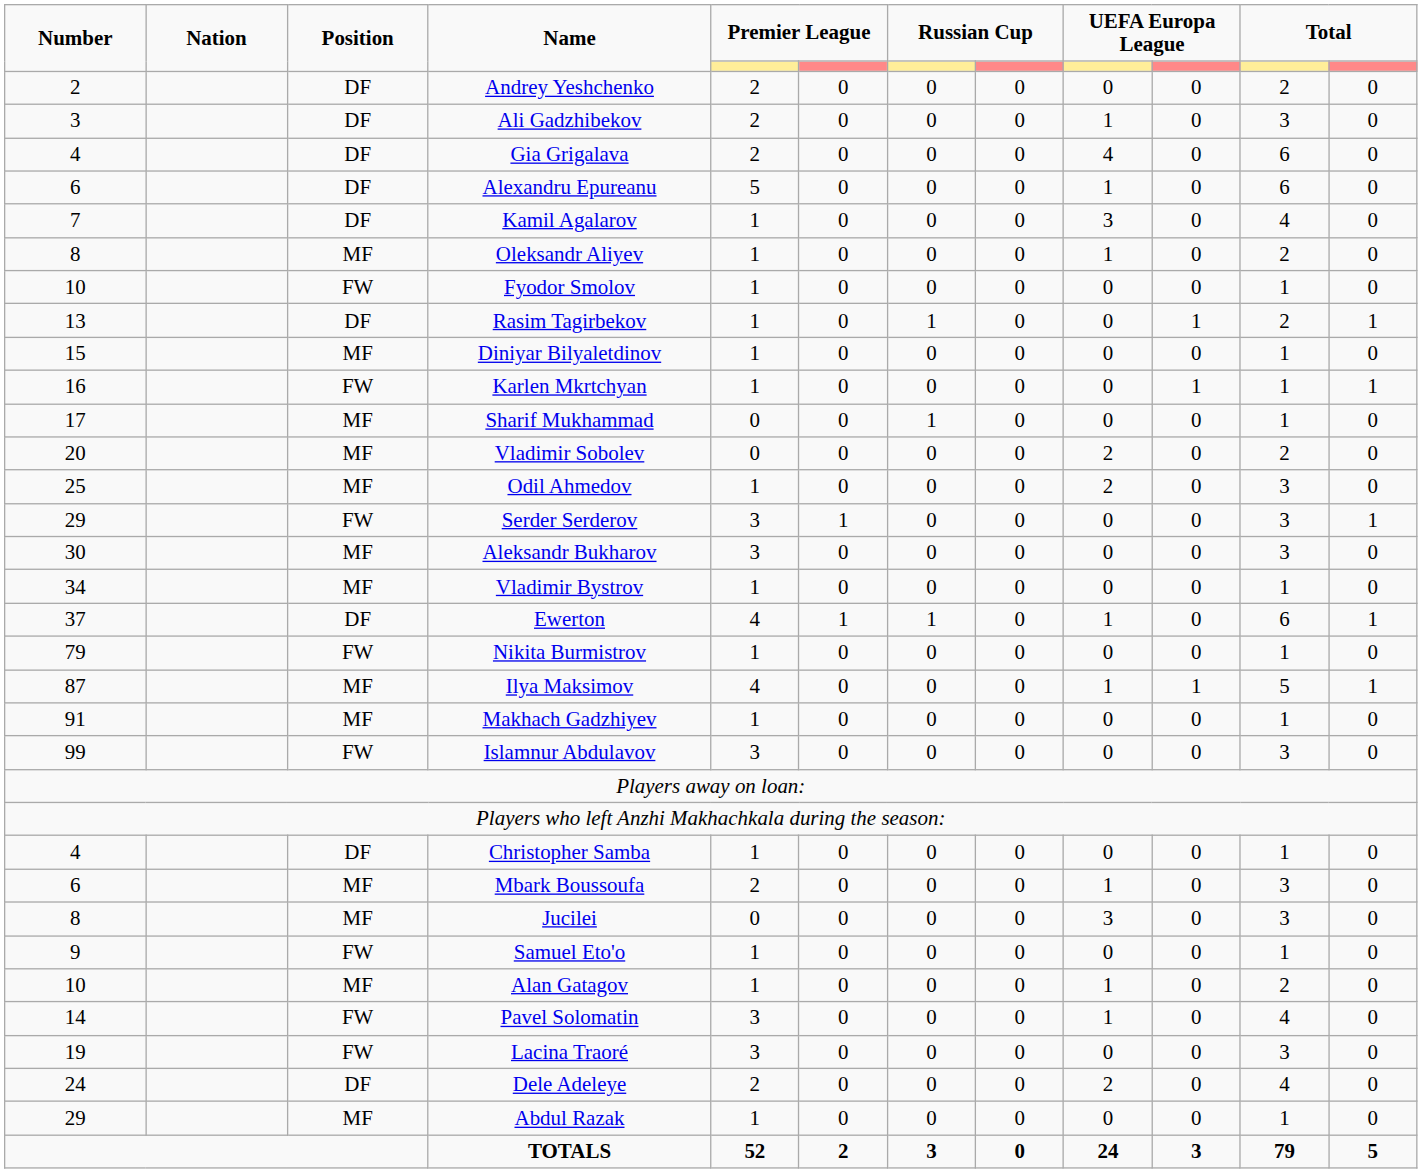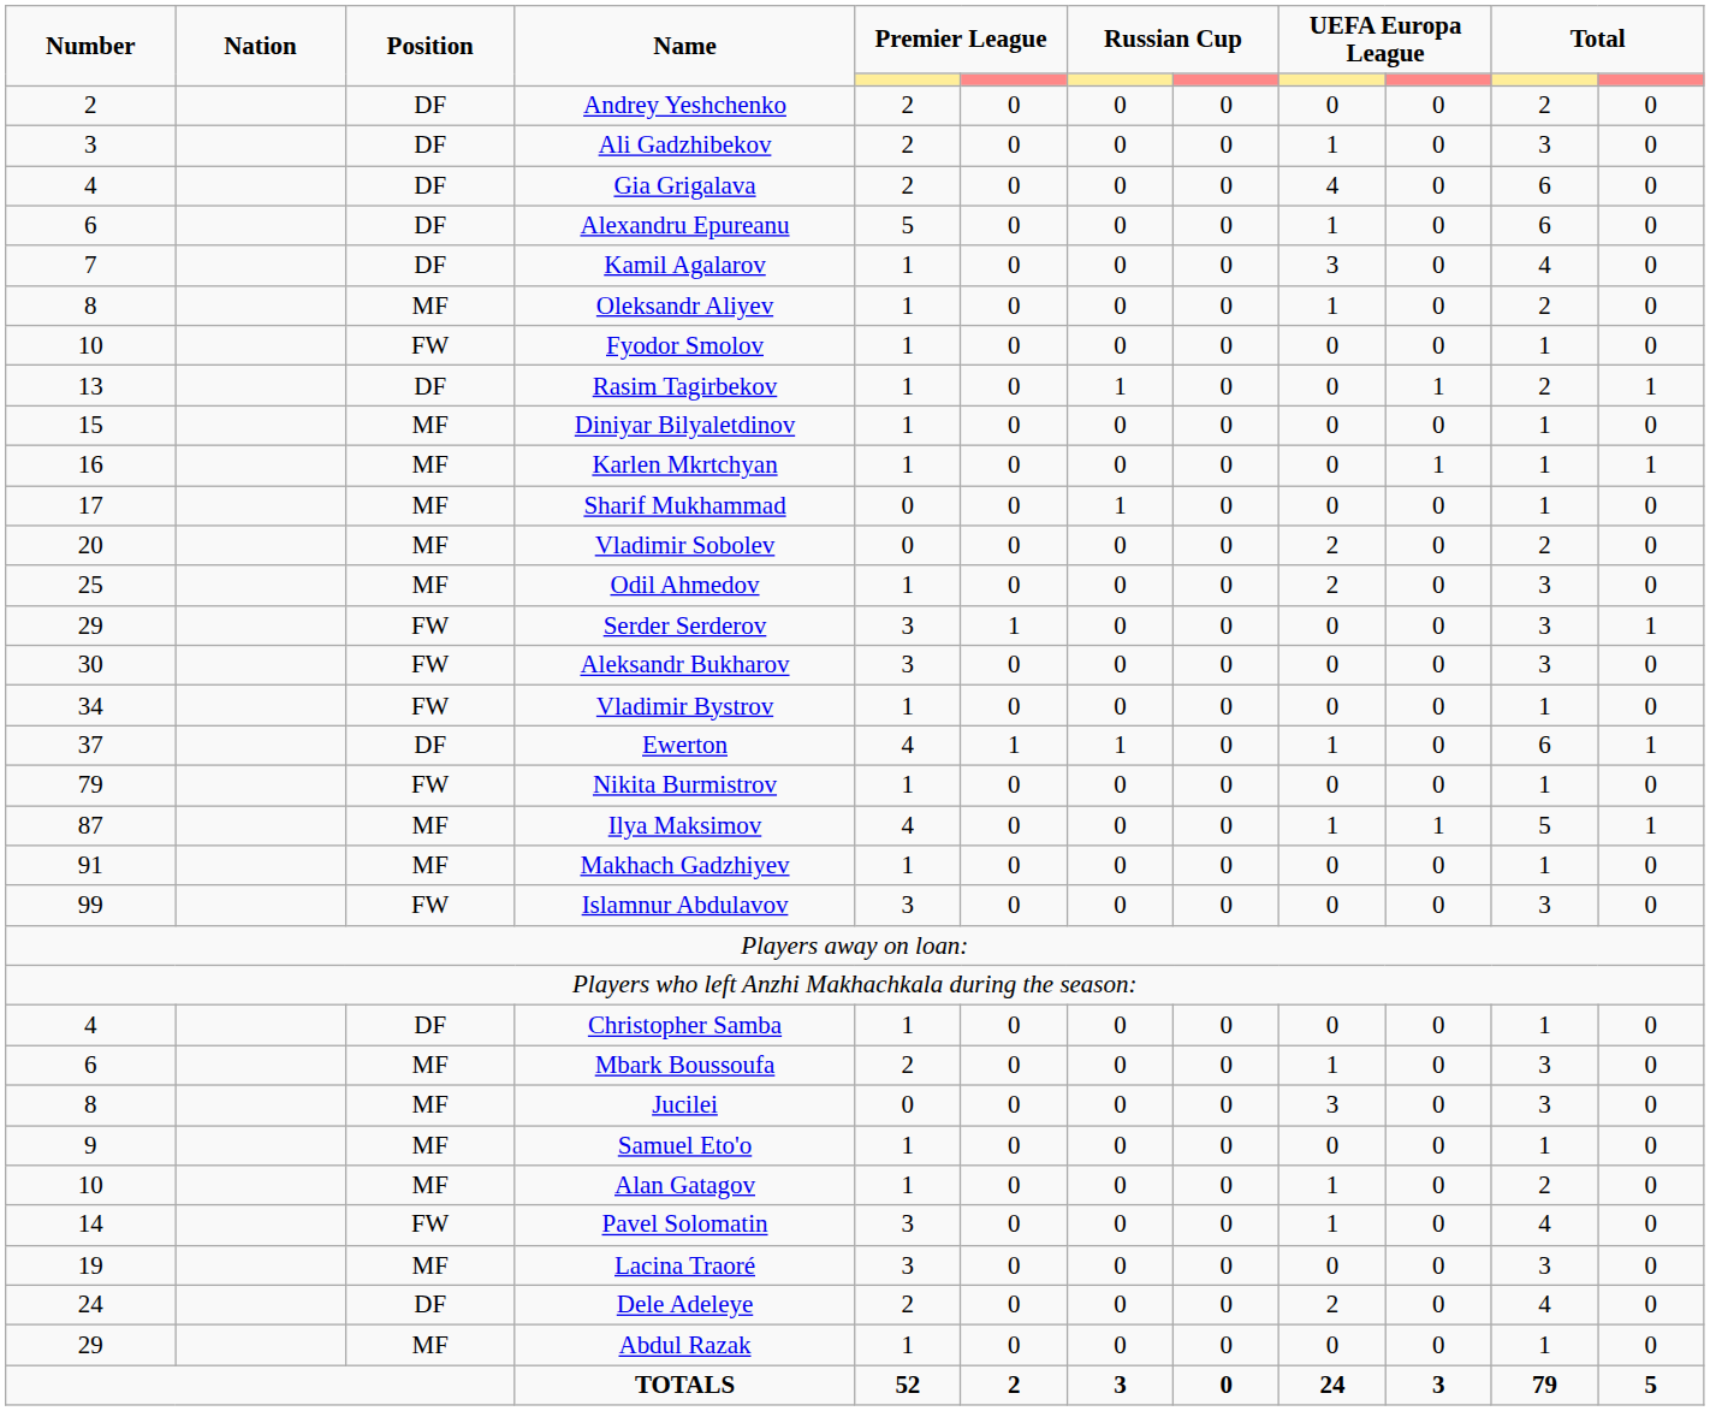 <table class="wikitable" style="font-size: 100%; text-align: center;">
 <tr>
 <td rowspan=2 width="10%" align=center><strong>Number</strong></td>
 <td rowspan=2 width="10%" align=center><strong>Nation</strong></td>
 <td rowspan=2 width="10%" align=center><strong>Position</strong></td>
 <td rowspan=2 width="20%" align=center><strong>Name</strong></td>
 <td colspan=2 align=center><strong>Premier League</strong></td>
 <td colspan=2 align=center><strong>Russian Cup</strong></td>
 <td colspan=2 align=center><strong>UEFA Europa League</strong></td>
 <td colspan=2 align=center><strong>Total</strong></td>
 </tr>
 <tr>
 <th width=60 style="background: #FFEE99"></th>
 <th width=60 style="background: #FF8888"></th>
 <th width=60 style="background: #FFEE99"></th>
 <th width=60 style="background: #FF8888"></th>
 <th width=60 style="background: #FFEE99"></th>
 <th width=60 style="background: #FF8888"></th>
 <th width=60 style="background: #FFEE99"></th>
 <th width=60 style="background: #FF8888"></th>
 </tr>
 <tr>
 <td>2</td>
 <td></td>
 <td>DF</td>
 <td><a href='#'>Andrey Yeshchenko</a></td>
 <td>2</td>
 <td>0</td>
 <td>0</td>
 <td>0</td>
 <td>0</td>
 <td>0</td>
 <td>2</td>
 <td>0</td>
 </tr>
 <tr>
 <td>3</td>
 <td></td>
 <td>DF</td>
 <td><a href='#'>Ali Gadzhibekov</a></td>
 <td>2</td>
 <td>0</td>
 <td>0</td>
 <td>0</td>
 <td>1</td>
 <td>0</td>
 <td>3</td>
 <td>0</td>
 </tr>
 <tr>
 <td>4</td>
 <td></td>
 <td>DF</td>
 <td><a href='#'>Gia Grigalava</a></td>
 <td>2</td>
 <td>0</td>
 <td>0</td>
 <td>0</td>
 <td>4</td>
 <td>0</td>
 <td>6</td>
 <td>0</td>
 </tr>
 <tr>
 <td>6</td>
 <td></td>
 <td>DF</td>
 <td><a href='#'>Alexandru Epureanu</a></td>
 <td>5</td>
 <td>0</td>
 <td>0</td>
 <td>0</td>
 <td>1</td>
 <td>0</td>
 <td>6</td>
 <td>0</td>
 </tr>
 <tr>
 <td>7</td>
 <td></td>
 <td>DF</td>
 <td><a href='#'>Kamil Agalarov</a></td>
 <td>1</td>
 <td>0</td>
 <td>0</td>
 <td>0</td>
 <td>3</td>
 <td>0</td>
 <td>4</td>
 <td>0</td>
 </tr>
 <tr>
 <td>8</td>
 <td></td>
 <td>MF</td>
 <td><a href='#'>Oleksandr Aliyev</a></td>
 <td>1</td>
 <td>0</td>
 <td>0</td>
 <td>0</td>
 <td>1</td>
 <td>0</td>
 <td>2</td>
 <td>0</td>
 </tr>
 <tr>
 <td>10</td>
 <td></td>
 <td>FW</td>
 <td><a href='#'>Fyodor Smolov</a></td>
 <td>1</td>
 <td>0</td>
 <td>0</td>
 <td>0</td>
 <td>0</td>
 <td>0</td>
 <td>1</td>
 <td>0</td>
 </tr>
 <tr>
 <td>13</td>
 <td></td>
 <td>DF</td>
 <td><a href='#'>Rasim Tagirbekov</a></td>
 <td>1</td>
 <td>0</td>
 <td>1</td>
 <td>0</td>
 <td>0</td>
 <td>1</td>
 <td>2</td>
 <td>1</td>
 </tr>
 <tr>
 <td>15</td>
 <td></td>
 <td>MF</td>
 <td><a href='#'>Diniyar Bilyaletdinov</a></td>
 <td>1</td>
 <td>0</td>
 <td>0</td>
 <td>0</td>
 <td>0</td>
 <td>0</td>
 <td>1</td>
 <td>0</td>
 </tr>
 <tr>
 <td>16</td>
 <td></td>
-<td>FW</td>
+<td>MF</td>
 <td><a href='#'>Karlen Mkrtchyan</a></td>
 <td>1</td>
 <td>0</td>
 <td>0</td>
 <td>0</td>
 <td>0</td>
 <td>1</td>
 <td>1</td>
 <td>1</td>
 </tr>
 <tr>
 <td>17</td>
 <td></td>
 <td>MF</td>
 <td><a href='#'>Sharif Mukhammad</a></td>
 <td>0</td>
 <td>0</td>
 <td>1</td>
 <td>0</td>
 <td>0</td>
 <td>0</td>
 <td>1</td>
 <td>0</td>
 </tr>
 <tr>
 <td>20</td>
 <td></td>
 <td>MF</td>
 <td><a href='#'>Vladimir Sobolev</a></td>
 <td>0</td>
 <td>0</td>
 <td>0</td>
 <td>0</td>
 <td>2</td>
 <td>0</td>
 <td>2</td>
 <td>0</td>
 </tr>
 <tr>
 <td>25</td>
 <td></td>
 <td>MF</td>
 <td><a href='#'>Odil Ahmedov</a></td>
 <td>1</td>
 <td>0</td>
 <td>0</td>
 <td>0</td>
 <td>2</td>
 <td>0</td>
 <td>3</td>
 <td>0</td>
 </tr>
 <tr>
 <td>29</td>
 <td></td>
 <td>FW</td>
 <td><a href='#'>Serder Serderov</a></td>
 <td>3</td>
 <td>1</td>
 <td>0</td>
 <td>0</td>
 <td>0</td>
 <td>0</td>
 <td>3</td>
 <td>1</td>
 </tr>
 <tr>
 <td>30</td>
 <td></td>
-<td>MF</td>
+<td>FW</td>
 <td><a href='#'>Aleksandr Bukharov</a></td>
 <td>3</td>
 <td>0</td>
 <td>0</td>
 <td>0</td>
 <td>0</td>
 <td>0</td>
 <td>3</td>
 <td>0</td>
 </tr>
 <tr>
 <td>34</td>
 <td></td>
-<td>MF</td>
+<td>FW</td>
 <td><a href='#'>Vladimir Bystrov</a></td>
 <td>1</td>
 <td>0</td>
 <td>0</td>
 <td>0</td>
 <td>0</td>
 <td>0</td>
 <td>1</td>
 <td>0</td>
 </tr>
 <tr>
 <td>37</td>
 <td></td>
 <td>DF</td>
 <td><a href='#'>Ewerton</a></td>
 <td>4</td>
 <td>1</td>
 <td>1</td>
 <td>0</td>
 <td>1</td>
 <td>0</td>
 <td>6</td>
 <td>1</td>
 </tr>
 <tr>
 <td>79</td>
 <td></td>
 <td>FW</td>
 <td><a href='#'>Nikita Burmistrov</a></td>
 <td>1</td>
 <td>0</td>
 <td>0</td>
 <td>0</td>
 <td>0</td>
 <td>0</td>
 <td>1</td>
 <td>0</td>
 </tr>
 <tr>
 <td>87</td>
 <td></td>
 <td>MF</td>
 <td><a href='#'>Ilya Maksimov</a></td>
 <td>4</td>
 <td>0</td>
 <td>0</td>
 <td>0</td>
 <td>1</td>
 <td>1</td>
 <td>5</td>
 <td>1</td>
 </tr>
 <tr>
 <td>91</td>
 <td></td>
 <td>MF</td>
 <td><a href='#'>Makhach Gadzhiyev</a></td>
 <td>1</td>
 <td>0</td>
 <td>0</td>
 <td>0</td>
 <td>0</td>
 <td>0</td>
 <td>1</td>
 <td>0</td>
 </tr>
 <tr>
 <td>99</td>
 <td></td>
 <td>FW</td>
 <td><a href='#'>Islamnur Abdulavov</a></td>
 <td>3</td>
 <td>0</td>
 <td>0</td>
 <td>0</td>
 <td>0</td>
 <td>0</td>
 <td>3</td>
 <td>0</td>
 </tr>
 <tr>
 <td colspan=14><em>Players away on loan:</em></td>
 </tr>
 <tr>
 <td colspan=14><em>Players who left Anzhi Makhachkala during the season:</em></td>
 </tr>
 <tr>
 <td>4</td>
 <td></td>
 <td>DF</td>
 <td><a href='#'>Christopher Samba</a></td>
 <td>1</td>
 <td>0</td>
 <td>0</td>
 <td>0</td>
 <td>0</td>
 <td>0</td>
 <td>1</td>
 <td>0</td>
 </tr>
 <tr>
 <td>6</td>
 <td></td>
 <td>MF</td>
 <td><a href='#'>Mbark Boussoufa</a></td>
 <td>2</td>
 <td>0</td>
 <td>0</td>
 <td>0</td>
 <td>1</td>
 <td>0</td>
 <td>3</td>
 <td>0</td>
 </tr>
 <tr>
 <td>8</td>
 <td></td>
 <td>MF</td>
 <td><a href='#'>Jucilei</a></td>
 <td>0</td>
 <td>0</td>
 <td>0</td>
 <td>0</td>
 <td>3</td>
 <td>0</td>
 <td>3</td>
 <td>0</td>
 </tr>
 <tr>
 <td>9</td>
 <td></td>
-<td>FW</td>
+<td>MF</td>
 <td><a href='#'>Samuel Eto'o</a></td>
 <td>1</td>
 <td>0</td>
 <td>0</td>
 <td>0</td>
 <td>0</td>
 <td>0</td>
 <td>1</td>
 <td>0</td>
 </tr>
 <tr>
 <td>10</td>
 <td></td>
 <td>MF</td>
 <td><a href='#'>Alan Gatagov</a></td>
 <td>1</td>
 <td>0</td>
 <td>0</td>
 <td>0</td>
 <td>1</td>
 <td>0</td>
 <td>2</td>
 <td>0</td>
 </tr>
 <tr>
 <td>14</td>
 <td></td>
 <td>FW</td>
 <td><a href='#'>Pavel Solomatin</a></td>
 <td>3</td>
 <td>0</td>
 <td>0</td>
 <td>0</td>
 <td>1</td>
 <td>0</td>
 <td>4</td>
 <td>0</td>
 </tr>
 <tr>
 <td>19</td>
 <td></td>
-<td>FW</td>
+<td>MF</td>
 <td><a href='#'>Lacina Traoré</a></td>
 <td>3</td>
 <td>0</td>
 <td>0</td>
 <td>0</td>
 <td>0</td>
 <td>0</td>
 <td>3</td>
 <td>0</td>
 </tr>
 <tr>
 <td>24</td>
 <td></td>
 <td>DF</td>
 <td><a href='#'>Dele Adeleye</a></td>
 <td>2</td>
 <td>0</td>
 <td>0</td>
 <td>0</td>
 <td>2</td>
 <td>0</td>
 <td>4</td>
 <td>0</td>
 </tr>
 <tr>
 <td>29</td>
 <td></td>
 <td>MF</td>
 <td><a href='#'>Abdul Razak</a></td>
 <td>1</td>
 <td>0</td>
 <td>0</td>
 <td>0</td>
 <td>0</td>
 <td>0</td>
 <td>1</td>
 <td>0</td>
 </tr>
 <tr>
 <td colspan=3></td>
 <td><strong>TOTALS</strong></td>
 <td><strong>52</strong></td>
 <td><strong>2</strong></td>
 <td><strong>3</strong></td>
 <td><strong>0</strong></td>
 <td><strong>24</strong></td>
 <td><strong>3</strong></td>
 <td><strong>79</strong></td>
 <td><strong>5</strong></td>
 </tr>
 </table>
